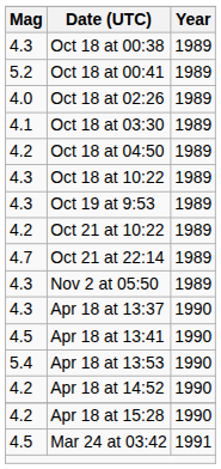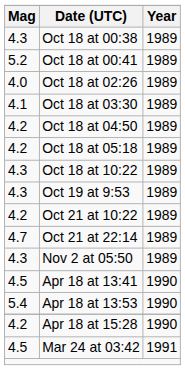 <table class="wikitable" style="float: right;">
 <tr>
 </tr>
 <tr>
 <th>Mag</th>
 <th>Date (UTC)</th>
 <th>Year</th>
 </tr>
 <tr>
 <td>4.3 </td>
 <td>Oct 18 at 00:38</td>
 <td>1989</td>
 </tr>
 <tr>
 <td>5.2 </td>
 <td>Oct 18 at 00:41</td>
 <td>1989</td>
 </tr>
 <tr>
 <td>4.0 </td>
 <td>Oct 18 at 02:26</td>
 <td>1989</td>
 </tr>
 <tr>
 <td>4.1 </td>
 <td>Oct 18 at 03:30</td>
 <td>1989</td>
 </tr>
 <tr>
 <td>4.2 </td>
 <td>Oct 18 at 04:50</td>
 <td>1989</td>
 </tr>
 <tr>
+<td>4.2 </td>
+<td>Oct 18 at 05:18</td>
+<td>1989</td>
+</tr>
+<tr>
 <td>4.3 </td>
 <td>Oct 18 at 10:22</td>
 <td>1989</td>
 </tr>
 <tr>
 <td>4.3 </td>
 <td>Oct 19 at 9:53</td>
 <td>1989</td>
 </tr>
 <tr>
 <td>4.2 </td>
 <td>Oct 21 at 10:22</td>
 <td>1989</td>
 </tr>
 <tr>
 <td>4.7 </td>
 <td>Oct 21 at 22:14</td>
 <td>1989</td>
 </tr>
 <tr>
 <td>4.3 </td>
 <td>Nov 2 at 05:50</td>
 <td>1989</td>
 </tr>
 <tr>
-<td>4.3 </td>
-<td>Apr 18 at 13:37</td>
-<td>1990</td>
-</tr>
-<tr>
 <td>4.5 </td>
 <td>Apr 18 at 13:41</td>
 <td>1990</td>
 </tr>
 <tr>
 <td>5.4 </td>
 <td>Apr 18 at 13:53</td>
-<td>1990</td>
-</tr>
-<tr>
-<td>4.2 </td>
-<td>Apr 18 at 14:52</td>
 <td>1990</td>
 </tr>
 <tr>
 </tr>
 <tr>
 <td>4.2 </td>
 <td>Apr 18 at 15:28</td>
 <td>1990</td>
 </tr>
 <tr>
 <td>4.5 </td>
 <td>Mar 24 at 03:42</td>
 <td>1991</td>
 </tr>
 <tr>
 <td colspan="3" style="text-align: center;"></td>
 </tr>
 </table>
